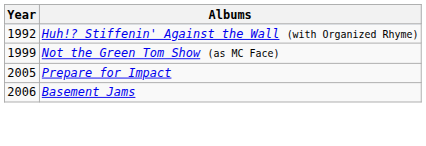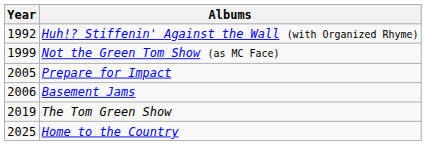 <table class="wikitable">
 <tr style="background:#b0c4de; text-align:center;">
 <th>Year</th>
 <th>Albums</th>
 </tr>
 <tr>
 <td>1992</td>
 <td><em><a href='#'>Huh!? Stiffenin' Against the Wall</a></em> <small>(with Organized Rhyme)</small></td>
 </tr>
 <tr>
 <td>1999</td>
 <td><em><a href='#'>Not the Green Tom Show</a></em> <small>(as MC Face)</small></td>
 </tr>
 <tr>
 <td>2005</td>
 <td><em><a href='#'>Prepare for Impact</a></em></td>
 </tr>
 <tr>
 <td>2006</td>
 <td><em><a href='#'>Basement Jams</a></em></td>
 </tr>
+<tr>
+<td>2019</td>
+<td><em>The Tom Green Show</em></td>
+</tr>
+<tr>
+<td>2025</td>
+<td><em><a href='#'>Home to the Country</a></em></td>
+</tr>
 </table>
